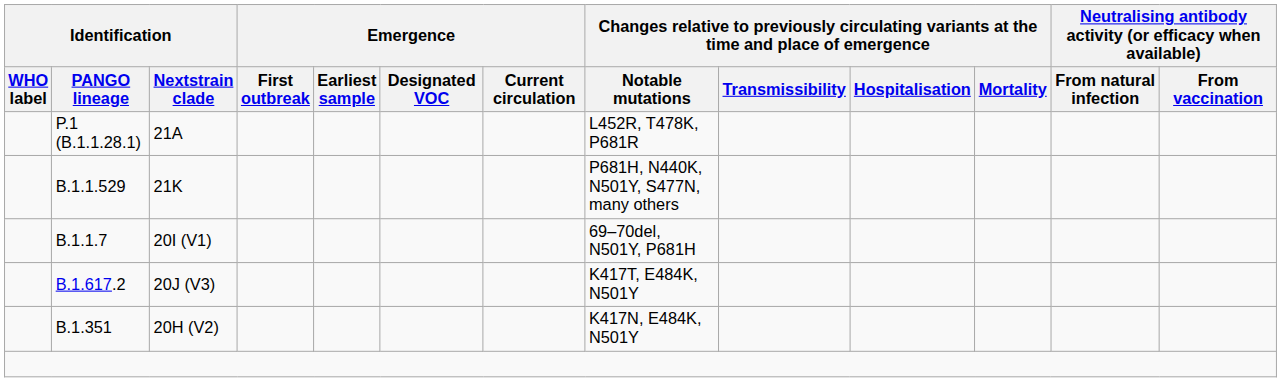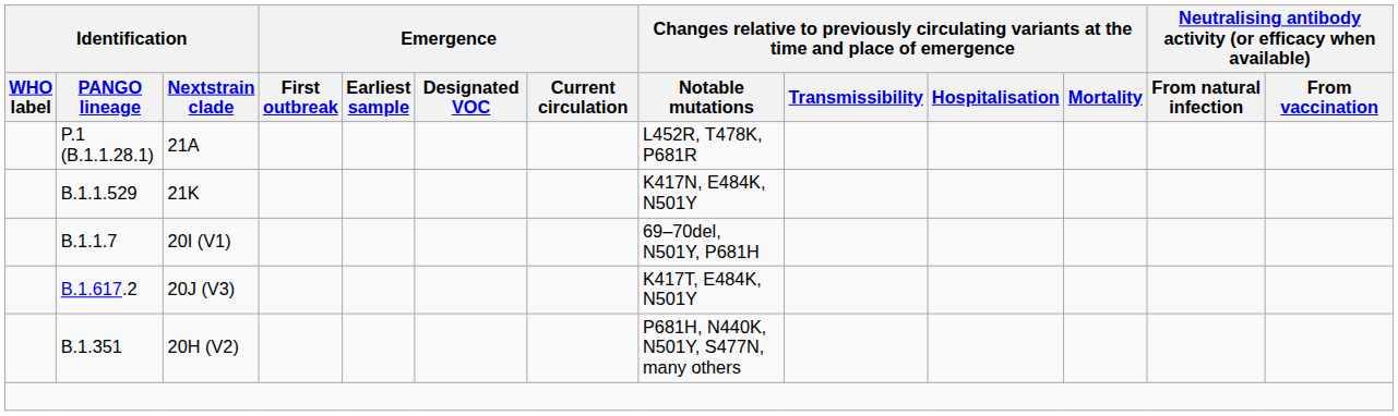 <table class="wikitable sortable collapsible">
 <tr>
 <th colspan="3">Identification</th>
 <th colspan="4">Emergence</th>
 <th colspan="4">Changes relative to previously circulating variants at the time and place of emergence</th>
 <th colspan="2"><a href='#'>Neutralising antibody</a> activity (or efficacy when available)</th>
 </tr>
 <tr>
 <th><a href='#'>WHO</a><br>label</th>
 <th><a href='#'>PANGO</a><br><a href='#'>lineage</a></th>
 <th><a href='#'>Nextstrain</a><br><a href='#'>clade</a></th>
 <th>First<br><a href='#'>outbreak</a></th>
 <th>Earliest<br><a href='#'>sample</a><wbr></th>
 <th>Designated <a href='#'>VOC</a></th>
 <th>Current circulation</th>
 <th>Notable mutations</th>
 <th><a href='#'>Transmissibility</a></th>
 <th><a href='#'>Hospitalisation</a></th>
 <th><a href='#'>Mortality</a></th>
 <th>From natural infection</th>
 <th>From <a href='#'>vaccination</a></th>
 </tr>
 <tr>
 <td></td>
 <td>P.1 (B.1.1.28.1)</td>
 <td>21A</td>
 <td></td>
 <td></td>
 <td><wbr></td>
 <td></td>
 <td>L452R, T478K, P681R<wbr></td>
 <td></td>
 <td></td>
 <td></td>
 <td></td>
 <td></td>
 </tr>
 <tr>
 <td></td>
 <td>B.1.1.529</td>
 <td>21K</td>
 <td></td>
 <td><wbr></td>
 <td><wbr></td>
 <td></td>
-<td>P681H, N440K, N501Y, S477N, many others<wbr></td>
+<td>K417N, E484K, N501Y<wbr></td>
 <td></td>
 <td></td>
 <td></td>
 <td></td>
 <td></td>
 </tr>
 <tr>
 <td></td>
 <td>B.1.1.7</td>
 <td>20I (V1)</td>
 <td></td>
 <td><wbr></td>
 <td><wbr></td>
 <td></td>
 <td>69–70del, N501Y, P681H<wbr></td>
 <td></td>
 <td></td>
 <td></td>
 <td></td>
 <td></td>
 </tr>
 <tr>
 <td></td>
 <td><a href='#'>B.1.617</a>.2</td>
 <td>20J (V3)</td>
 <td></td>
 <td></td>
 <td><wbr></td>
 <td></td>
 <td>K417T, E484K, N501Y<wbr></td>
 <td></td>
 <td></td>
 <td></td>
 <td></td>
 <td></td>
 </tr>
 <tr>
 <td></td>
 <td>B.1.351</td>
 <td>20H (V2)</td>
 <td></td>
 <td></td>
 <td><wbr></td>
 <td></td>
-<td>K417N, E484K, N501Y<wbr></td>
+<td>P681H, N440K, N501Y, S477N, many others<wbr></td>
 <td></td>
 <td></td>
 <td></td>
 <td></td>
 <td></td>
 </tr>
 <tr>
 <td colspan="13">    <br></td>
 </tr>
 </table>
